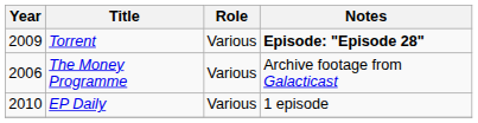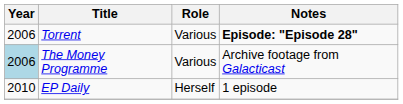 <table width="80%" class="wikitable sortable">
 <tr>
 <th>Year</th>
 <th>Title</th>
 <th>Role</th>
 <th class="unsortable">Notes</th>
 </tr>
 <tr>
-<td>2009</td>
+<td>2006</td>
 <td><em><a href='#'>Torrent</a></em></td>
 <td>Various</td>
 <td><strong>Episode: "Episode 28"</strong></td>
 </tr>
 <tr>
-<td>2006</td>
+<td style="background: lightblue;">2006</td>
 <td data-sort-value="Money Programme, The"><em><a href='#'>The Money Programme</a></em></td>
 <td>Various</td>
 <td>Archive footage from <em><a href='#'>Galacticast</a></em></td>
 </tr>
 <tr>
 <td>2010</td>
 <td><em><a href='#'>EP Daily</a></em></td>
-<td>Various</td>
+<td>Herself</td>
 <td>1 episode</td>
 </tr>
 <tr>
 </tr>
 </table>
